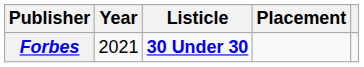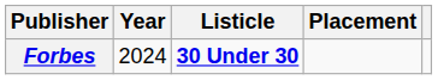 <table class="wikitable plainrowheaders sortable" style="margin-right: 0;">
 <tr>
 <th scope="col">Publisher</th>
 <th scope="col">Year</th>
 <th scope="col">Listicle</th>
 <th scope="col">Placement</th>
 <th scope="col" class="unsortable"></th>
 </tr>
 <tr>
 <th scope="row"><em><a href='#'>Forbes</a></em></th>
-<td>2021</td>
+<td>2024</td>
 <td><strong><a href='#'>30 Under 30</a></strong></td>
 <td></td>
 <td></td>
 </tr>
 </table>
